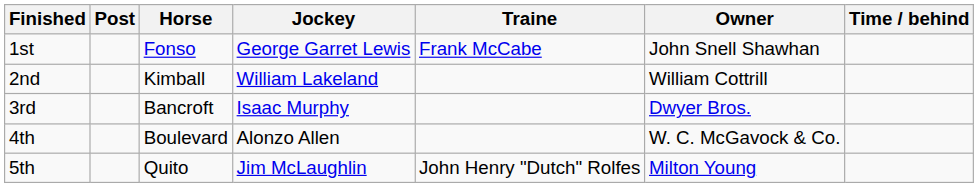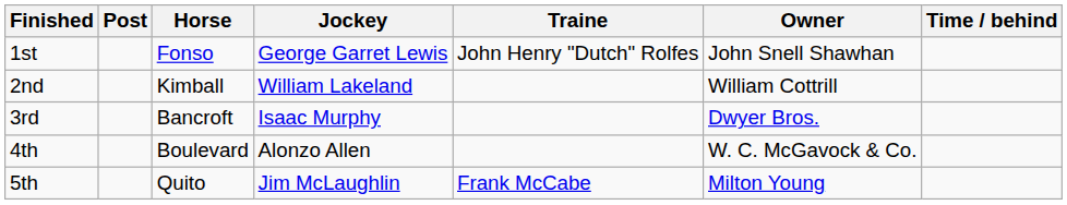 <table class="wikitable">
 <tr>
 <th>Finished</th>
 <th>Post</th>
 <th>Horse</th>
 <th>Jockey</th>
 <th>Traine</th>
 <th>Owner</th>
 <th>Time / behind</th>
 </tr>
 <tr>
 <td>1st</td>
 <td></td>
 <td><a href='#'>Fonso</a></td>
 <td><a href='#'>George Garret Lewis</a></td>
-<td><a href='#'>Frank McCabe</a></td>
+<td>John Henry "Dutch" Rolfes</td>
 <td>John Snell Shawhan</td>
 </tr>
 <tr>
 <td>2nd</td>
 <td></td>
 <td>Kimball</td>
 <td><a href='#'>William Lakeland</a></td>
 <td></td>
 <td>William Cottrill</td>
 <td></td>
 </tr>
 <tr>
 <td>3rd</td>
 <td></td>
 <td>Bancroft</td>
 <td><a href='#'>Isaac Murphy</a></td>
 <td></td>
 <td><a href='#'>Dwyer Bros.</a></td>
 <td></td>
 </tr>
 <tr>
 <td>4th</td>
 <td></td>
 <td>Boulevard</td>
 <td>Alonzo Allen</td>
 <td></td>
 <td>W. C. McGavock & Co.</td>
 <td></td>
 </tr>
 <tr>
 <td>5th</td>
 <td></td>
 <td>Quito</td>
 <td><a href='#'>Jim McLaughlin</a></td>
-<td>John Henry "Dutch" Rolfes</td>
+<td><a href='#'>Frank McCabe</a></td>
 <td><a href='#'>Milton Young</a></td>
 <td></td>
 </tr>
 </table>
